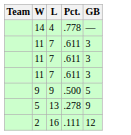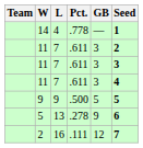 <table class=wikitable>
 <tr>
 <th>Team</th>
 <th>W</th>
 <th>L</th>
 <th>Pct.</th>
 <th>GB</th>
+<th>Seed</th>
 </tr>
 <tr bgcolor=ccffcc>
 <td></td>
 <td>14</td>
 <td>4</td>
 <td>.778</td>
 <td>—</td>
+<td><strong>1</strong></td>
 </tr>
 <tr bgcolor=ccffcc>
 <td></td>
 <td>11</td>
 <td>7</td>
 <td>.611</td>
 <td>3</td>
+<td><strong>2</strong></td>
 </tr>
 <tr bgcolor=ccffcc>
 <td></td>
 <td>11</td>
 <td>7</td>
 <td>.611</td>
 <td>3</td>
+<td><strong>3</strong></td>
 </tr>
 <tr bgcolor=ccffcc>
 <td></td>
 <td>11</td>
 <td>7</td>
 <td>.611</td>
 <td>3</td>
+<td><strong>4</strong></td>
 </tr>
 <tr bgcolor=ccffcc>
 <td></td>
 <td>9</td>
 <td>9</td>
 <td>.500</td>
 <td>5</td>
+<td><strong>5</strong></td>
 </tr>
 <tr bgcolor=ccffcc>
 <td></td>
 <td>5</td>
 <td>13</td>
 <td>.278</td>
 <td>9</td>
+<td><strong>6</strong></td>
 </tr>
 <tr bgcolor=ccffcc>
 <td></td>
 <td>2</td>
 <td>16</td>
 <td>.111</td>
 <td>12</td>
+<td><strong>7</strong></td>
 </tr>
 </table>
